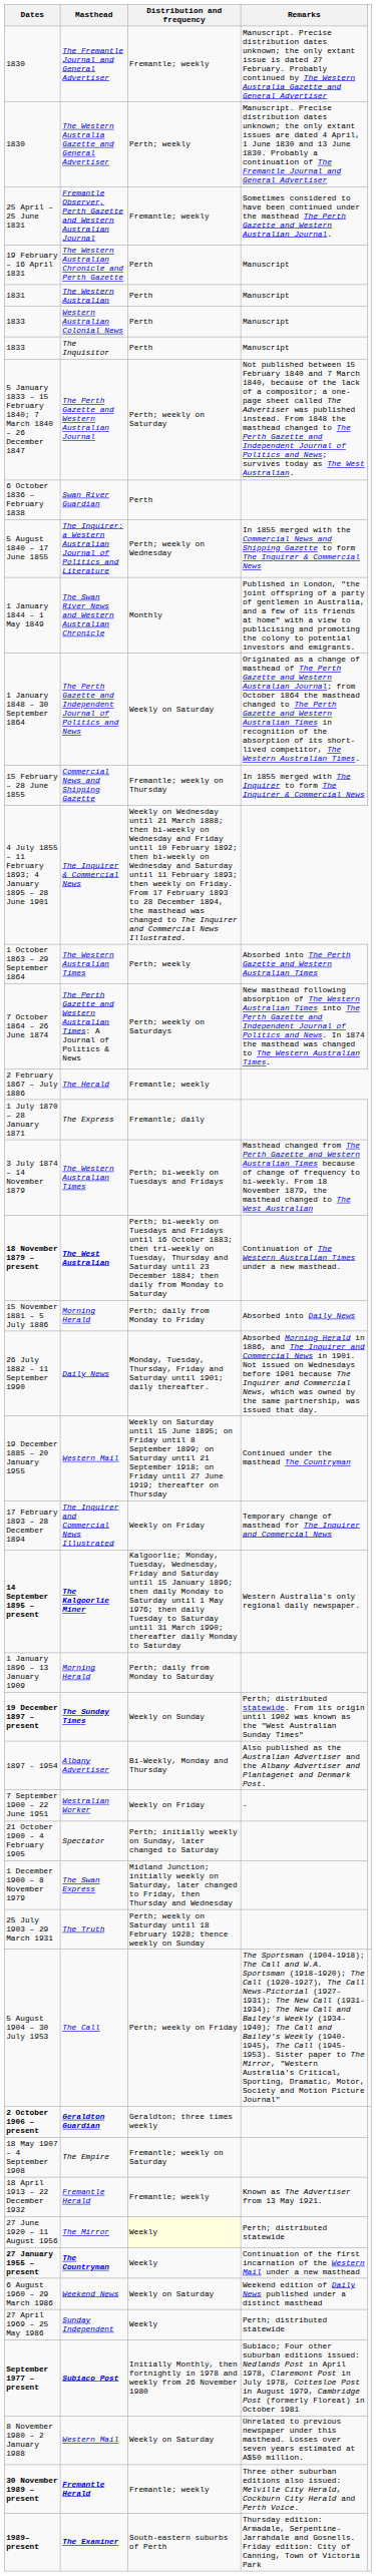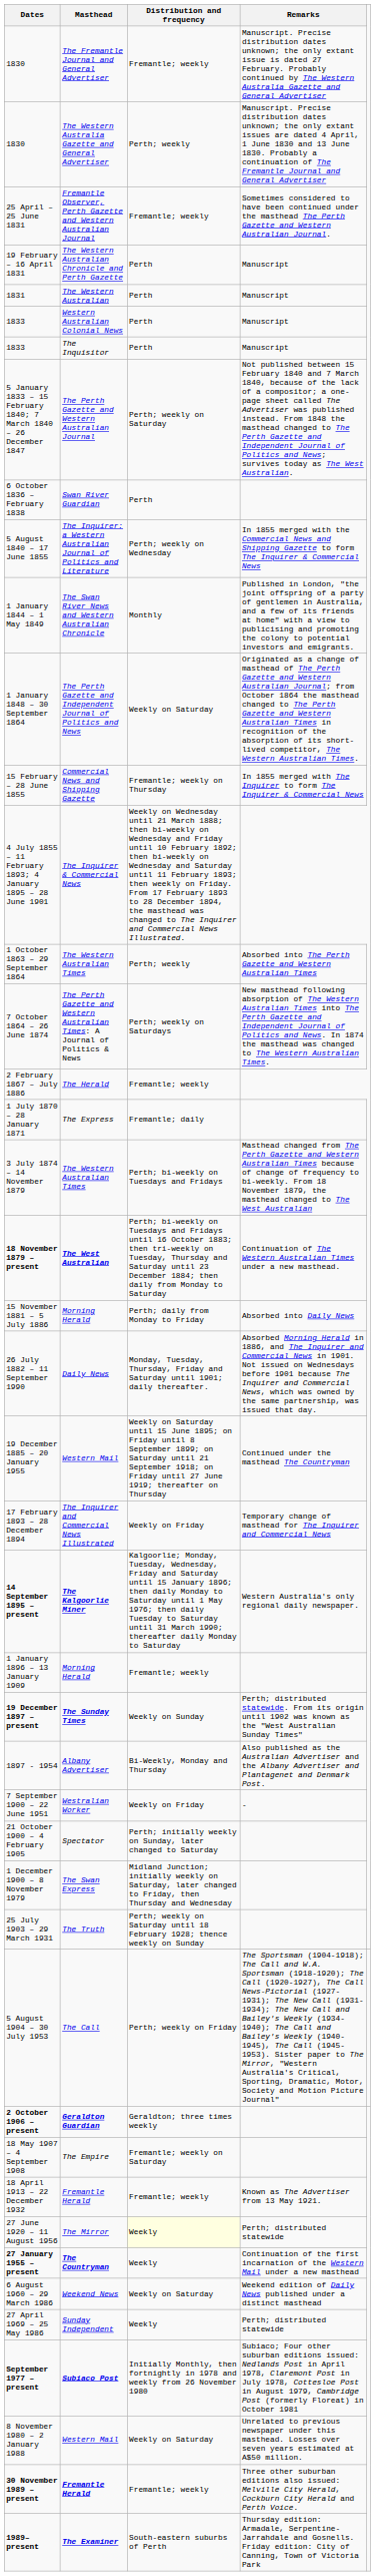 <table class="wikitable">
 <tr>
 <th>Dates</th>
 <th>Masthead</th>
 <th>Distribution and frequency</th>
 <th>Remarks</th>
 </tr>
 <tr>
 <td>1830</td>
 <td><em><a href='#'>The Fremantle Journal and General Advertiser</a></em></td>
 <td>Fremantle; weekly</td>
 <td>Manuscript. Precise distribution dates unknown; the only extant issue is dated 27 February. Probably continued by <em><a href='#'>The Western Australia Gazette and General Advertiser</a></em></td>
 </tr>
 <tr>
 <td>1830</td>
 <td><em><a href='#'>The Western Australia Gazette and General Advertiser</a></em></td>
 <td>Perth; weekly</td>
 <td>Manuscript. Precise distribution dates unknown; the only extant issues are dated 4 April, 1 June 1830 and 13 June 1830. Probably a continuation of <em><a href='#'>The Fremantle Journal and General Advertiser</a></em></td>
 </tr>
 <tr>
 <td>25 April – 25 June 1831</td>
 <td><em><a href='#'>Fremantle Observer, Perth Gazette and Western Australian Journal</a></em></td>
 <td>Fremantle; weekly</td>
 <td>Sometimes considered to have been continued under the masthead <em><a href='#'>The Perth Gazette and Western Australian Journal</a></em>.</td>
 </tr>
 <tr>
 <td>19 February – 16 April 1831</td>
 <td><em><a href='#'>The Western Australian Chronicle and Perth Gazette</a></em></td>
 <td>Perth</td>
 <td>Manuscript</td>
 </tr>
 <tr>
 <td>1831</td>
 <td><em><a href='#'>The Western Australian</a></em></td>
 <td>Perth</td>
 <td>Manuscript</td>
 </tr>
 <tr>
 <td>1833</td>
 <td><em><a href='#'>Western Australian Colonial News</a></em></td>
 <td>Perth</td>
 <td>Manuscript</td>
 </tr>
 <tr>
 <td>1833</td>
 <td><em>The Inquisitor</em></td>
 <td>Perth</td>
 <td>Manuscript</td>
 </tr>
 <tr>
 <td>5 January 1833 – 15 February 1840; 7 March 1840 – 26 December 1847</td>
 <td><em><a href='#'>The Perth Gazette and Western Australian Journal</a></em></td>
 <td>Perth; weekly on Saturday</td>
 <td>Not published between 15 February 1840 and 7 March 1840, because of the lack of a compositor; a one-page sheet called <em>The Advertiser</em> was published instead. From 1848 the masthead changed to <em><a href='#'>The Perth Gazette and Independent Journal of Politics and News</a></em>; survives today as <em><a href='#'>The West Australian</a></em>.</td>
 </tr>
 <tr>
 <td>6 October 1836 – February 1838</td>
 <td><em><a href='#'>Swan River Guardian</a></em></td>
 <td>Perth</td>
 <td></td>
 </tr>
 <tr>
 <td>5 August 1840 – 17 June 1855</td>
 <td><em><a href='#'>The Inquirer: a Western Australian Journal of Politics and Literature</a></em></td>
 <td>Perth; weekly on Wednesday</td>
 <td>In 1855 merged with the <em><a href='#'>Commercial News and Shipping Gazette</a></em> to form <em><a href='#'>The Inquirer & Commercial News</a></em></td>
 </tr>
 <tr>
 <td>1 January 1844 – 1 May 1849</td>
 <td><em><a href='#'>The Swan River News and Western Australian Chronicle</a></em></td>
 <td>Monthly</td>
 <td>Published in London, "the joint offspring of a party of gentlemen in Australia, and a few of its friends at home" with a view to publicising and promoting the colony to potential investors and emigrants.</td>
 </tr>
 <tr>
 <td>1 January 1848 – 30 September 1864</td>
 <td><em><a href='#'>The Perth Gazette and Independent Journal of Politics and News</a></em></td>
 <td>Weekly on Saturday</td>
 <td>Originated as a change of masthead of <em><a href='#'>The Perth Gazette and Western Australian Journal</a></em>; from October 1864 the masthead changed to <em><a href='#'>The Perth Gazette and Western Australian Times</a></em> in recognition of the absorption of its short-lived competitor, <em><a href='#'>The Western Australian Times</a></em>.</td>
 </tr>
 <tr>
 <td>15 February – 28 June 1855</td>
 <td><em><a href='#'>Commercial News and Shipping Gazette</a></em></td>
 <td>Fremantle; weekly on Thursday</td>
 <td>In 1855 merged with <em><a href='#'>The Inquirer</a></em> to form <em><a href='#'>The Inquirer & Commercial News</a></em></td>
 </tr>
 <tr>
 <td>4 July 1855 – 11 February 1893; 4 January 1895 – 28 June 1901</td>
 <td><em><a href='#'>The Inquirer & Commercial News</a></em></td>
 <td>Weekly on Wednesday until 21 March 1888;  then bi-weekly on Wednesday and Friday until 10 February 1892; then bi-weekly on Wednesday and Saturday until 11 February 1893; then weekly on Friday. From 17 February 1893 to 28 December 1894, the masthead was changed to <em>The Inquirer and Commercial News Illustrated</em>.</td>
 </tr>
 <tr>
 <td>1 October 1863 – 29 September 1864</td>
 <td><em><a href='#'>The Western Australian Times</a></em></td>
 <td>Perth; weekly</td>
 <td>Absorbed into <em><a href='#'>The Perth Gazette and Western Australian Times</a></em></td>
 </tr>
 <tr>
 <td>7 October 1864 – 26 June 1874</td>
 <td><em><a href='#'>The Perth Gazette and Western Australian Times</a></em>: A Journal of Politics & News</td>
 <td>Perth; weekly on Saturdays</td>
 <td>New masthead following absorption of <em><a href='#'>The Western Australian Times</a></em> into <em><a href='#'>The Perth Gazette and Independent Journal of Politics and News</a></em>. In 1874 the masthead was changed to <em><a href='#'>The Western Australian Times</a></em>.</td>
 </tr>
 <tr>
 <td>2 February 1867 – July 1886</td>
 <td><em><a href='#'>The Herald</a></em></td>
 <td>Fremantle; weekly</td>
 </tr>
 <tr>
 <td>1 July 1870 – 28 January 1871</td>
 <td><em>The Express</em></td>
 <td>Fremantle; daily</td>
 <td></td>
 </tr>
 <tr>
 <td>3 July 1874 – 14 November 1879</td>
 <td><em><a href='#'>The Western Australian Times</a></em></td>
 <td>Perth; bi-weekly on Tuesdays and Fridays</td>
 <td>Masthead changed from <em><a href='#'>The Perth Gazette and Western Australian Times</a></em> because of change of frequency to bi-weekly. From 18 November 1879, the masthead changed to <em><a href='#'>The West Australian</a></em></td>
 </tr>
 <tr>
 <td><strong>18 November 1879 – present</strong></td>
 <td><strong><em><a href='#'>The West Australian</a></em></strong></td>
 <td>Perth; bi-weekly on Tuesdays and Fridays until 16 October 1883; then tri-weekly on Tuesday, Thursday and Saturday until 23 December 1884; then daily from Monday to Saturday</td>
 <td>Continuation of <em><a href='#'>The Western Australian Times</a></em> under a new masthead.</td>
 </tr>
 <tr>
 <td>15 November 1881 – 5 July 1886</td>
 <td><em><a href='#'>Morning Herald</a></em></td>
 <td>Perth; daily from Monday to Friday</td>
 <td>Absorbed into <em><a href='#'>Daily News</a></em></td>
 </tr>
 <tr>
 <td>26 July 1882 – 11 September 1990</td>
 <td><em><a href='#'>Daily News</a></em></td>
 <td>Monday, Tuesday, Thursday, Friday and Saturday until 1901; daily thereafter.</td>
 <td>Absorbed <em><a href='#'>Morning Herald</a></em> in 1886, and <em><a href='#'>The Inquirer and Commercial News</a></em> in 1901. Not issued on Wednesdays before 1901 because <em>The Inquirer and Commercial News</em>, which was owned by the same partnership, was issued that day.</td>
 </tr>
 <tr>
 <td>19 December 1885 – 20 January 1955</td>
 <td><em><a href='#'>Western Mail</a></em></td>
 <td>Weekly on Saturday until 15 June 1895; on Friday until 8 September 1899; on Saturday until 21 September 1918; on Friday until 27 June 1919; thereafter on Thursday</td>
 <td>Continued under the masthead <em><a href='#'>The Countryman</a></em></td>
 </tr>
 <tr>
 <td>17 February 1893 – 28 December 1894</td>
 <td><em><a href='#'>The Inquirer and Commercial News Illustrated</a></em></td>
 <td>Weekly on Friday</td>
 <td>Temporary change of masthead for <em><a href='#'>The Inquirer and Commercial News</a></em></td>
 </tr>
 <tr>
 <td><strong>14 September 1895 – present</strong></td>
 <td><strong><em><a href='#'>The Kalgoorlie Miner</a></em></strong></td>
 <td>Kalgoorlie; Monday, Tuesday, Wednesday, Friday and Saturday until 15 January 1896; then daily Monday to Saturday until 1 May 1976; then daily Tuesday to Saturday until 31 March 1990; thereafter daily Monday to Saturday</td>
 <td>Western Australia's only regional daily newspaper.</td>
 </tr>
 <tr>
 <td>1 January 1896 – 13 January 1909</td>
 <td><em><a href='#'>Morning Herald</a></em></td>
-<td>Perth; daily from Monday to Saturday</td>
+<td>Fremantle; weekly</td>
 <td></td>
 </tr>
 <tr>
 <td><strong>19 December 1897 – present</strong></td>
 <td><strong><em><a href='#'>The Sunday Times</a></em></strong></td>
 <td>Weekly on Sunday</td>
 <td>Perth; distributed <a href='#'>statewide</a>.    From its origin until 1902 was known as the "West Australian Sunday Times"</td>
 </tr>
 <tr>
 <td>1897 - 1954</td>
 <td><em><a href='#'>Albany Advertiser</a></em></td>
 <td>Bi-Weekly,  Monday and Thursday</td>
 <td>Also published as the <em>Australian Advertiser</em> and the <em>Albany Advertiser and Plantagenet and Denmark Post</em>.</td>
 </tr>
 <tr>
 <td>7 September 1900 – 22 June 1951</td>
 <td><em><a href='#'>Westralian Worker</a></em></td>
 <td>Weekly on Friday</td>
 <td Kalgoorlie until 26 April 1912; Perth thereafter>-</td>
 </tr>
 <tr>
 <td>21 October 1900 – 4 February 1905</td>
 <td><em>Spectator</em></td>
 <td>Perth; initially weekly on Sunday, later changed to Saturday</td>
 <td></td>
 </tr>
 <tr>
 <td>1 December 1900 – 8 November 1979</td>
 <td><em><a href='#'>The Swan Express</a></em></td>
 <td>Midland Junction; initially weekly on Saturday, later changed to Friday, then Thursday and Wednesday</td>
 <td></td>
 </tr>
 <tr>
 <td>25 July 1903 – 29 March 1931</td>
 <td><em><a href='#'>The Truth</a></em></td>
 <td>Perth; weekly on Saturday until 18 February 1928; thence weekly on Sunday</td>
 <td></td>
 </tr>
 <tr>
 <td>5 August 1904 – 30 July 1953</td>
 <td><em><a href='#'>The Call</a></em></td>
 <td>Perth; weekly on Friday</td>
 <td><em>The Sportsman</em> (1904-1918); <em>The Call and W.A. Sportsman</em> (1918-1920); <em>The Call</em> (1920-1927), <em>The Call News-Pictorial</em> (1927-1931); <em>The New Call</em> (1931-1934); <em>The New Call and Bailey's Weekly</em> (1934-1940); <em>The Call and Bailey's Weekly</em> (1940-1945), <em>The Call</em> (1945-1953). Sister paper to <em>The Mirror</em>, "Western Australia's Critical, Sporting, Dramatic, Motor, Society and Motion Picture Journal"</td>
 <td></td>
 </tr>
 <tr>
 <td><strong>2 October 1906 – present</strong></td>
 <td><strong><em><a href='#'>Geraldton Guardian</a></em></strong></td>
 <td>Geraldton; three times weekly</td>
 <td></td>
 </tr>
 <tr>
 <td>18 May 1907 – 4 September 1908</td>
 <td><em>The Empire</em></td>
 <td>Fremantle; weekly on Saturday</td>
 <td></td>
 </tr>
 <tr>
 <td>18 April 1913 – 22 December 1932</td>
 <td><em><a href='#'>Fremantle Herald</a></em></td>
 <td>Fremantle; weekly</td>
 <td>Known as <em>The Advertiser</em> from 13 May 1921.</td>
 </tr>
 <tr>
 <td>27 June 1920 – 11 August 1956</td>
 <td><em><a href='#'>The Mirror</a></em></td>
 <td style="background: lightyellow;">Weekly</td>
 <td>Perth; distributed statewide</td>
 </tr>
 <tr>
 <td><strong>27 January 1955 – present</strong></td>
 <td><strong><em><a href='#'>The Countryman</a></em></strong></td>
 <td>Weekly</td>
 <td>Continuation of the first incarnation of the <em><a href='#'>Western Mail</a></em> under a new masthead</td>
 </tr>
 <tr>
 <td>6 August 1960 – 29 March 1986</td>
 <td><em><a href='#'>Weekend News</a></em></td>
 <td>Weekly on Saturday</td>
 <td>Weekend edition of <em><a href='#'>Daily News</a></em> published under a distinct masthead</td>
 </tr>
 <tr>
 <td>27 April 1969 – 25 May 1986</td>
 <td><em><a href='#'>Sunday Independent</a></em></td>
 <td>Weekly</td>
 <td>Perth; distributed statewide</td>
 </tr>
 <tr>
 <td><strong>September 1977 – present</strong></td>
 <td><strong><em><a href='#'>Subiaco Post</a></em></strong></td>
 <td>Initially Monthly, then fortnightly in 1978 and weekly from 26 November 1980</td>
 <td>Subiaco; Four other suburban editions issued: <em>Nedlands Post</em> in April 1978, <em>Claremont Post</em> in July 1978, <em>Cottesloe Post</em> in August 1979, <em>Cambridge Post</em> (formerly Floreat) in October 1981</td>
 </tr>
 <tr>
 <td>8 November 1980 – 2 January 1988</td>
 <td><em><a href='#'>Western Mail</a></em></td>
 <td>Weekly on Saturday</td>
 <td>Unrelated to previous newspaper under this masthead. Losses over seven years estimated at A$50 million.</td>
 </tr>
 <tr>
 <td><strong>30 November 1989 – present</strong></td>
 <td><strong><em><a href='#'>Fremantle Herald</a></em></strong></td>
 <td>Fremantle; weekly</td>
 <td>Three other suburban editions also issued: <em>Melville City Herald</em>, <em>Cockburn City Herald</em> and <em>Perth Voice</em>.</td>
 </tr>
 <tr>
 <td><strong>1989–present</strong></td>
 <td><strong><em><a href='#'>The Examiner</a></em></strong></td>
 <td>South-eastern suburbs of Perth</td>
 <td>Thursday edition: Armadale, Serpentine-Jarrahdale and Gosnells. Friday edition: City of Canning, Town of Victoria Park</td>
 </tr>
 </table>
